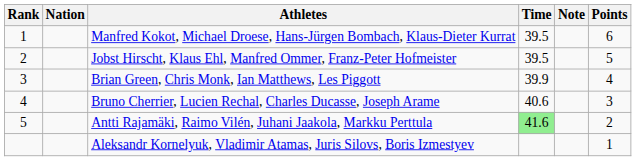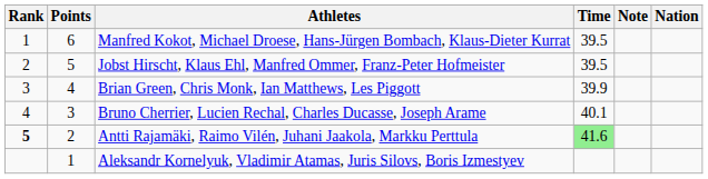 <table class="wikitable sortable" style="text-align:center">
 <tr>
 <th>Rank</th>
-<th>Nation</th>
+<th>Points</th>
 <th>Athletes</th>
 <th>Time</th>
 <th>Note</th>
-<th>Points</th>
+<th>Nation</th>
 </tr>
 <tr>
 <td>1</td>
-<td align=left></td>
+<td>6</td>
 <td align=left><a href='#'>Manfred Kokot</a>, <a href='#'>Michael Droese</a>, <a href='#'>Hans-Jürgen Bombach</a>, <a href='#'>Klaus-Dieter Kurrat</a></td>
 <td>39.5</td>
 <td></td>
-<td>6</td>
+<td align=left></td>
 </tr>
 <tr>
 <td>2</td>
-<td align=left></td>
+<td>5</td>
 <td align=left><a href='#'>Jobst Hirscht</a>, <a href='#'>Klaus Ehl</a>, <a href='#'>Manfred Ommer</a>, <a href='#'>Franz-Peter Hofmeister</a></td>
 <td>39.5</td>
 <td></td>
-<td>5</td>
+<td align=left></td>
 </tr>
 <tr>
 <td>3</td>
-<td align=left></td>
+<td>4</td>
 <td align=left><a href='#'>Brian Green</a>, <a href='#'>Chris Monk</a>, <a href='#'>Ian Matthews</a>, <a href='#'>Les Piggott</a></td>
 <td>39.9</td>
 <td></td>
-<td>4</td>
+<td align=left></td>
 </tr>
 <tr>
 <td>4</td>
+<td>3</td>
+<td align=left><a href='#'>Bruno Cherrier</a>, <a href='#'>Lucien Rechal</a>, <a href='#'>Charles Ducasse</a>, <a href='#'>Joseph Arame</a></td>
+<td>40.1</td>
+<td></td>
 <td align=left></td>
-<td align=left><a href='#'>Bruno Cherrier</a>, <a href='#'>Lucien Rechal</a>, <a href='#'>Charles Ducasse</a>, <a href='#'>Joseph Arame</a></td>
-<td>40.6</td>
-<td></td>
-<td>3</td>
 </tr>
 <tr>
-<td>5</td>
-<td align=left></td>
+<td><strong>5</strong></td>
+<td>2</td>
 <td align=left><a href='#'>Antti Rajamäki</a>, <a href='#'>Raimo Vilén</a>, <a href='#'>Juhani Jaakola</a>, <a href='#'>Markku Perttula</a></td>
 <td style="background: lightgreen;">41.6</td>
 <td></td>
-<td>2</td>
+<td align=left></td>
 </tr>
 <tr>
 <td></td>
-<td align=left></td>
+<td>1</td>
 <td align=left><a href='#'>Aleksandr Kornelyuk</a>, <a href='#'>Vladimir Atamas</a>, <a href='#'>Juris Silovs</a>, <a href='#'>Boris Izmestyev</a></td>
 <td></td>
 <td></td>
-<td>1</td>
+<td align=left></td>
 </tr>
 </table>
